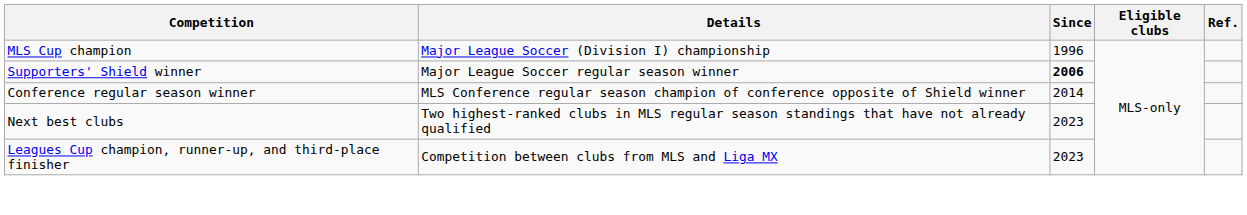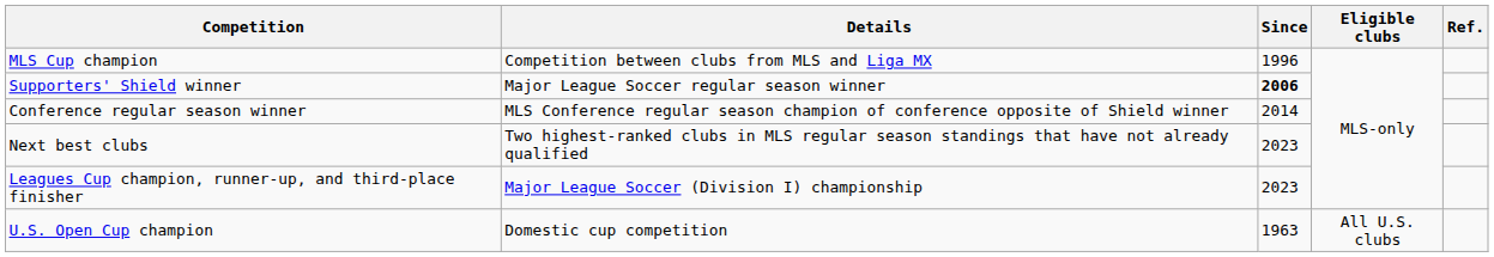 <table class="wikitable">
 <tr>
 <th>Competition</th>
 <th>Details</th>
 <th>Since</th>
 <th>Eligible clubs</th>
 <th>Ref.</th>
 </tr>
 <tr>
 <td><a href='#'>MLS Cup</a> champion</td>
-<td><a href='#'>Major League Soccer</a> (Division I) championship</td>
+<td>Competition between clubs from MLS and <a href='#'>Liga MX</a></td>
 <td>1996</td>
 <td rowspan="5" align="center">MLS-only</td>
 <td></td>
 </tr>
 <tr>
 <td><a href='#'>Supporters' Shield</a> winner</td>
 <td>Major League Soccer regular season winner</td>
 <td><strong>2006</strong></td>
 <td></td>
 </tr>
 <tr>
 <td>Conference regular season winner</td>
 <td>MLS Conference regular season champion of conference opposite of Shield winner</td>
 <td>2014</td>
 <td></td>
 </tr>
 <tr>
 <td>Next best clubs</td>
 <td>Two highest-ranked clubs in MLS regular season standings that have not already qualified</td>
 <td>2023</td>
 <td></td>
 </tr>
 <tr>
 <td><a href='#'>Leagues Cup</a> champion, runner-up, and third-place finisher</td>
-<td>Competition between clubs from MLS and <a href='#'>Liga MX</a></td>
+<td><a href='#'>Major League Soccer</a> (Division I) championship</td>
 <td>2023</td>
 <td></td>
 </tr>
+<tr>
+<td><a href='#'>U.S. Open Cup</a> champion</td>
+<td>Domestic cup competition</td>
+<td>1963</td>
+<td align=center>All U.S. clubs</td>
+<td></td>
+</tr>
 </table>
